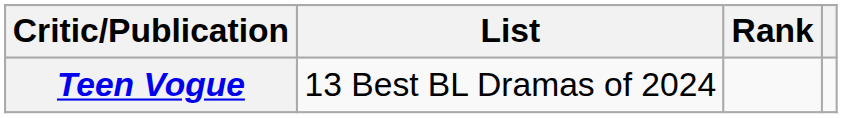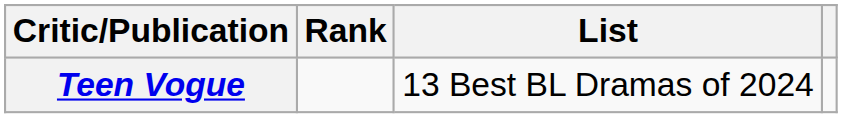 <table class="wikitable sortable plainrowheaders">
 <tr>
 <th scope="col">Critic/Publication</th>
+<th scope="col">Rank</th>
 <th scope="col">List</th>
-<th scope="col">Rank</th>
 <th scope="col" class="unsortable"></th>
 </tr>
 <tr>
 <th scope="row"><em><a href='#'>Teen Vogue</a></em></th>
+<td></td>
 <td>13 Best BL Dramas of 2024</td>
-<td></td>
 <td align="center"></td>
 </tr>
 </table>
